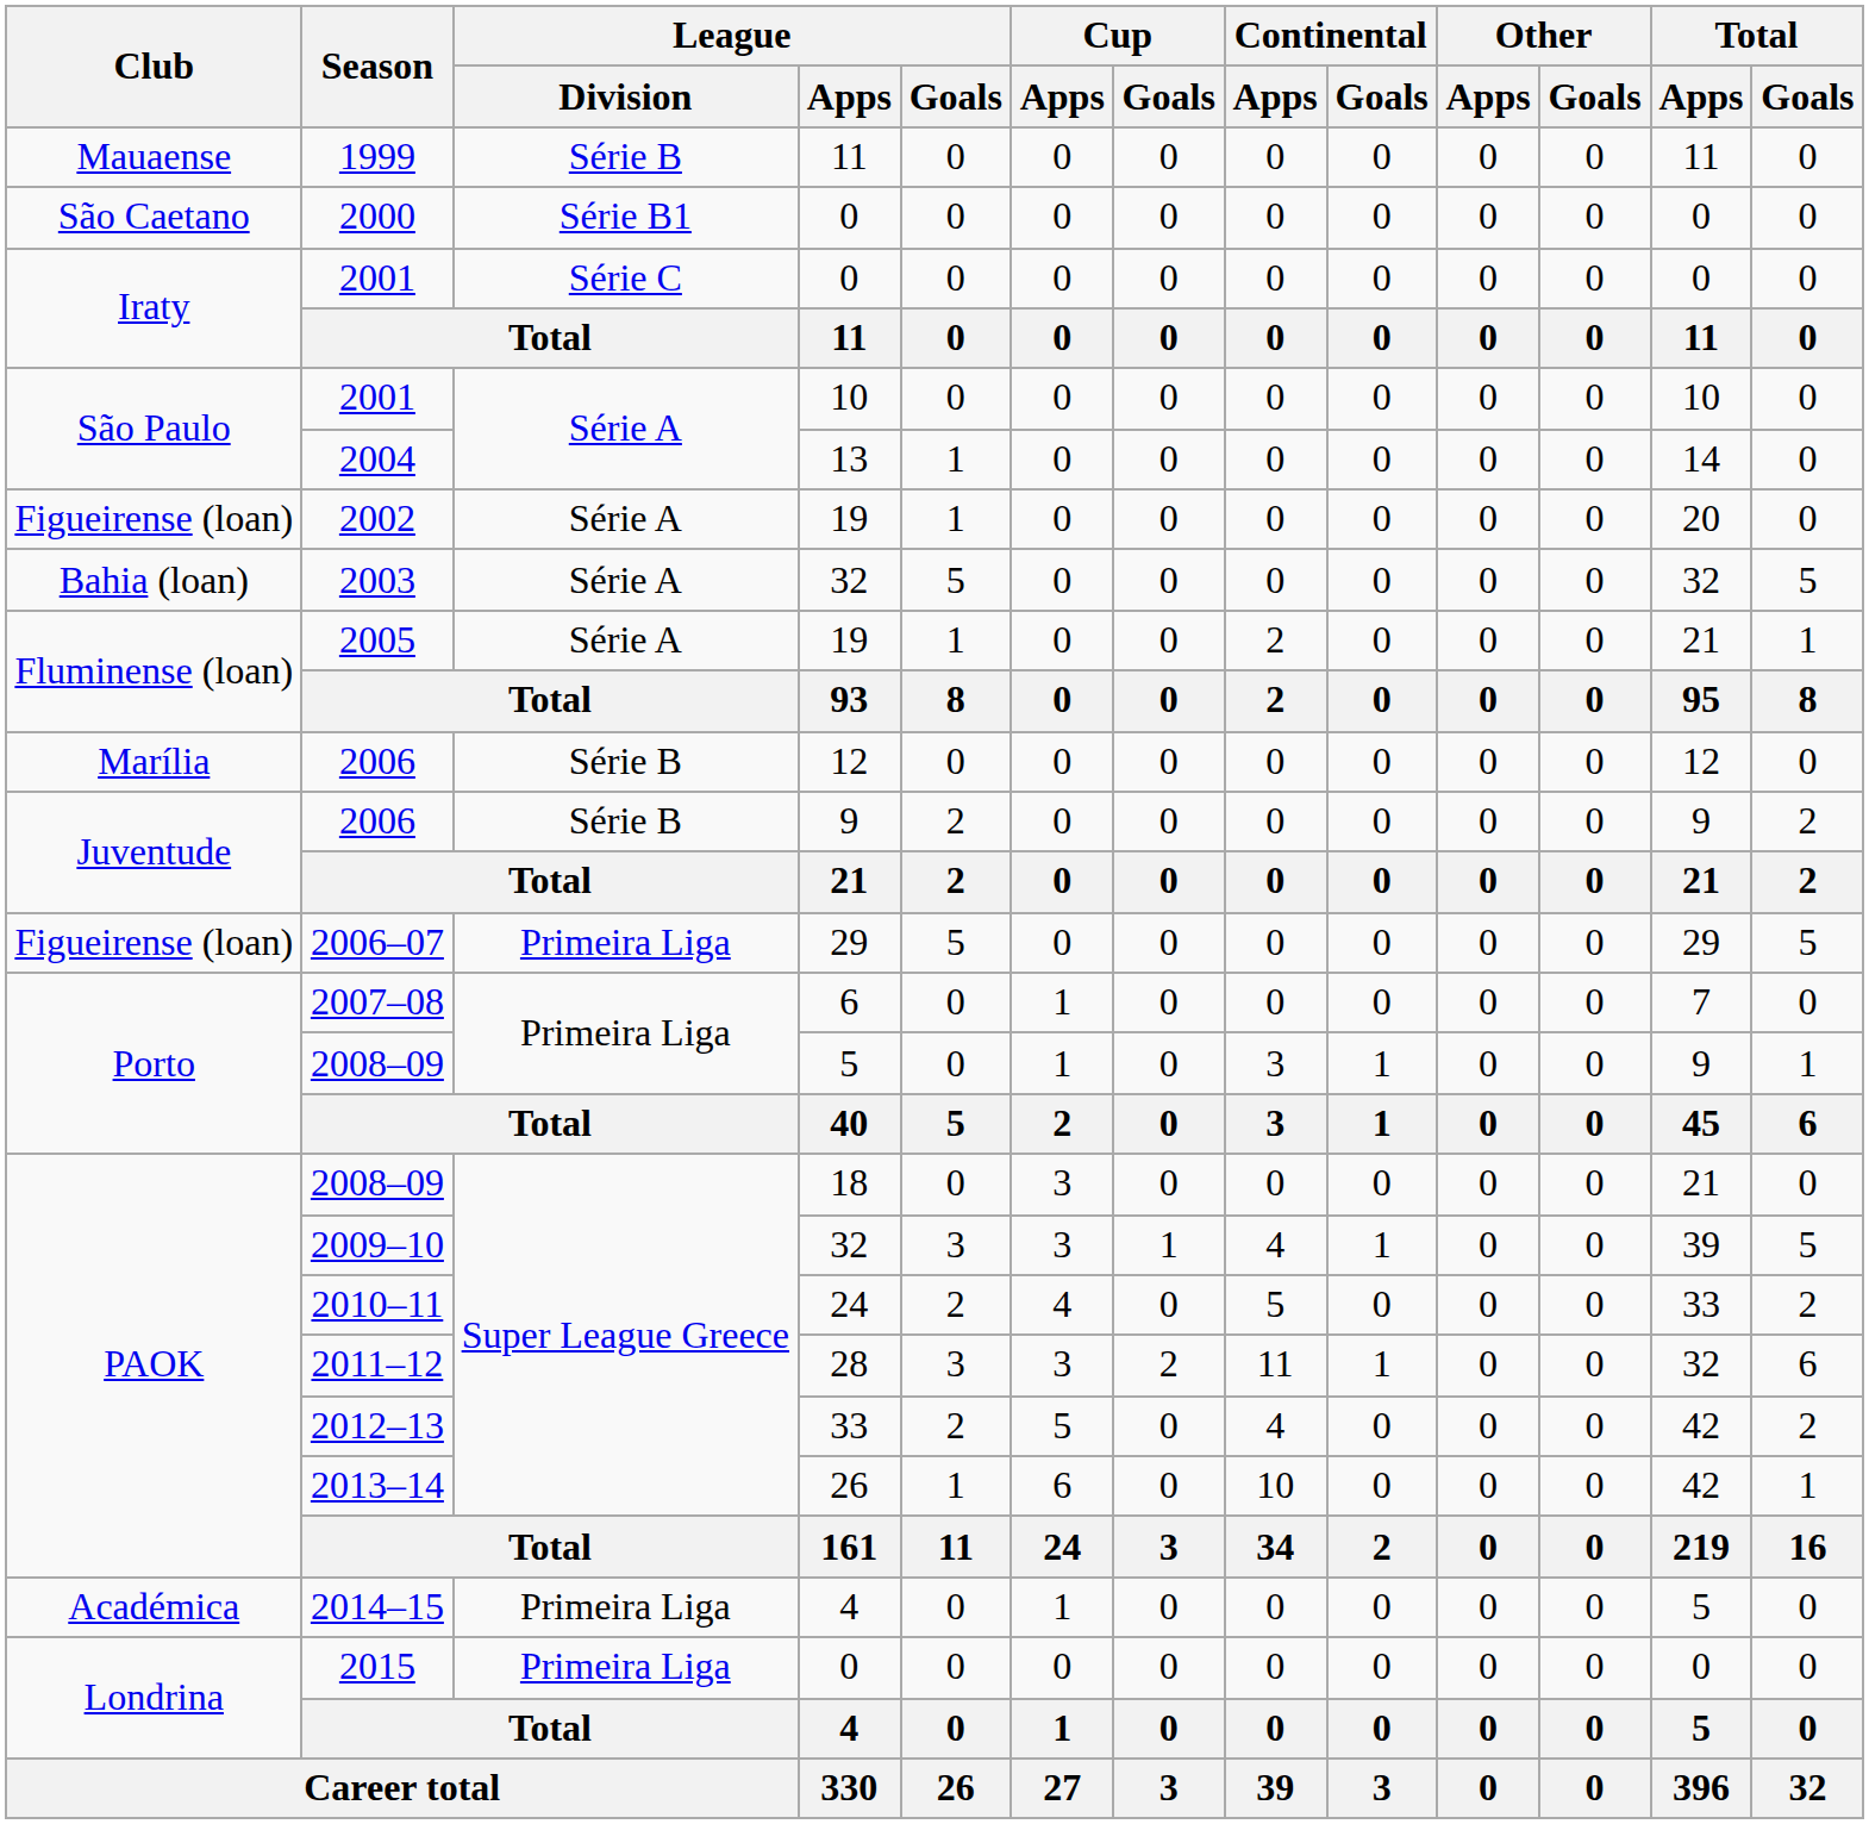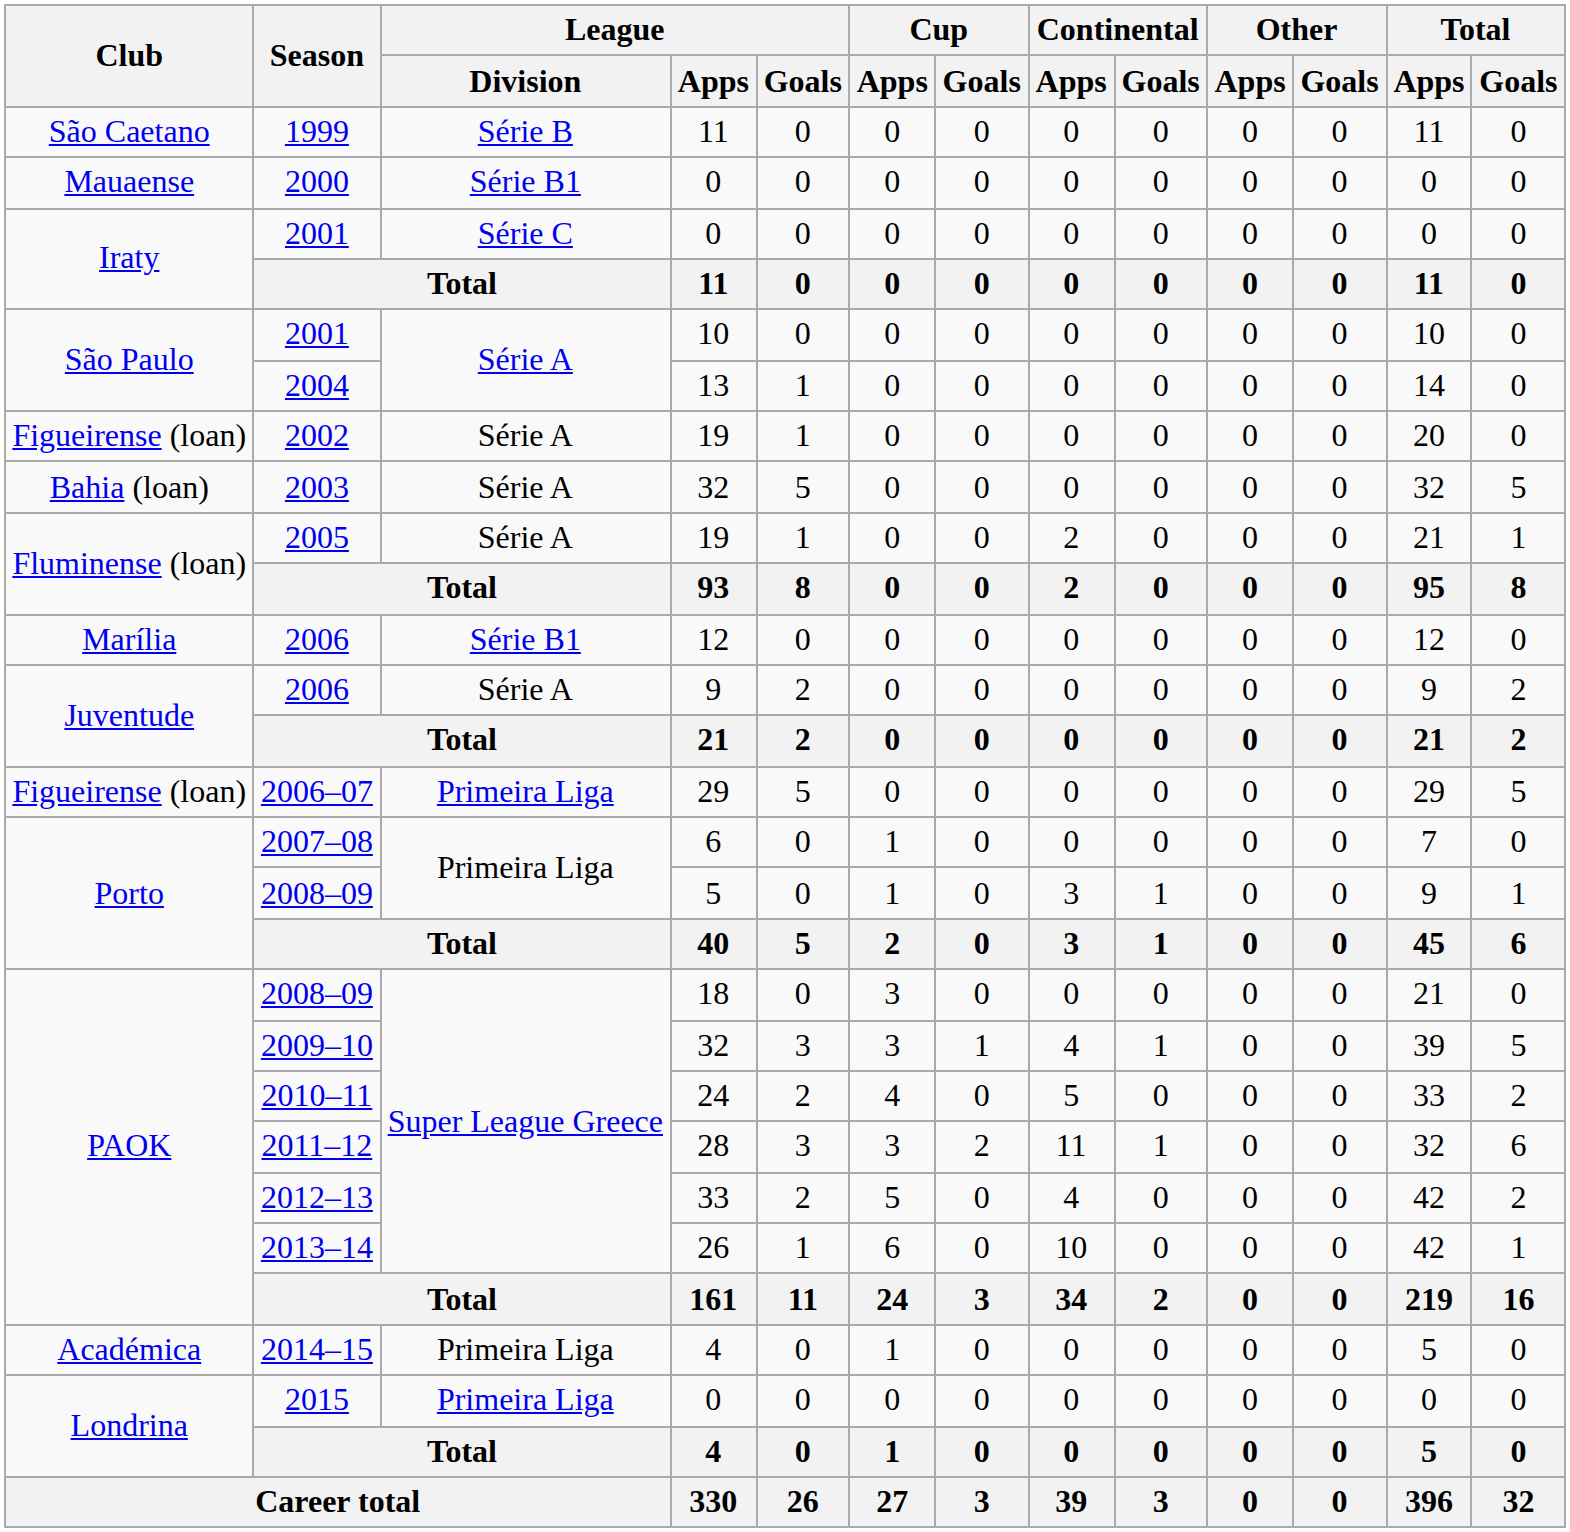 <table class="wikitable" style="text-align:center">
 <tr>
 <th rowspan=2>Club</th>
 <th rowspan=2>Season</th>
 <th colspan=3>League</th>
 <th colspan=2>Cup</th>
 <th colspan=2>Continental</th>
 <th colspan=2>Other</th>
 <th colspan=2>Total</th>
 </tr>
 <tr>
 <th>Division</th>
 <th>Apps</th>
 <th>Goals</th>
 <th>Apps</th>
 <th>Goals</th>
 <th>Apps</th>
 <th>Goals</th>
 <th>Apps</th>
 <th>Goals</th>
 <th>Apps</th>
 <th>Goals</th>
 </tr>
 <tr>
-<td rowspan="1"><a href='#'>Mauaense</a></td>
+<td rowspan="1"><a href='#'>São Caetano</a></td>
 <td><a href='#'>1999</a></td>
 <td rowspan="1"><a href='#'>Série B</a></td>
 <td>11</td>
 <td>0</td>
 <td>0</td>
 <td>0</td>
 <td>0</td>
 <td>0</td>
 <td>0</td>
 <td>0</td>
 <td>11</td>
 <td>0</td>
 </tr>
 <tr>
-<td rowspan="1"><a href='#'>São Caetano</a></td>
+<td rowspan="1"><a href='#'>Mauaense</a></td>
 <td><a href='#'>2000</a></td>
 <td rowspan="1"><a href='#'>Série B1</a></td>
 <td>0</td>
 <td>0</td>
 <td>0</td>
 <td>0</td>
 <td>0</td>
 <td>0</td>
 <td>0</td>
 <td>0</td>
 <td>0</td>
 <td>0</td>
 </tr>
 <tr>
 <td rowspan="2"><a href='#'>Iraty</a></td>
 <td><a href='#'>2001</a></td>
 <td rowspan="1"><a href='#'>Série C</a></td>
 <td>0</td>
 <td>0</td>
 <td>0</td>
 <td>0</td>
 <td>0</td>
 <td>0</td>
 <td>0</td>
 <td>0</td>
 <td>0</td>
 <td>0</td>
 </tr>
 <tr>
 <th colspan="2">Total</th>
 <th>11</th>
 <th>0</th>
 <th>0</th>
 <th>0</th>
 <th>0</th>
 <th>0</th>
 <th>0</th>
 <th>0</th>
 <th>11</th>
 <th>0</th>
 </tr>
 <tr>
 <td rowspan="2"><a href='#'>São Paulo</a></td>
 <td><a href='#'>2001</a></td>
 <td rowspan="2"><a href='#'>Série A</a></td>
 <td>10</td>
 <td>0</td>
 <td>0</td>
 <td>0</td>
 <td>0</td>
 <td>0</td>
 <td>0</td>
 <td>0</td>
 <td>10</td>
 <td>0</td>
 </tr>
 <tr>
 <td><a href='#'>2004</a></td>
 <td>13</td>
 <td>1</td>
 <td>0</td>
 <td>0</td>
 <td>0</td>
 <td>0</td>
 <td>0</td>
 <td>0</td>
 <td>14</td>
 <td>0</td>
 </tr>
 <tr>
 <td rowspan="1"><a href='#'>Figueirense</a> (loan)</td>
 <td><a href='#'>2002</a></td>
 <td rowspan="1">Série A</td>
 <td>19</td>
 <td>1</td>
 <td>0</td>
 <td>0</td>
 <td>0</td>
 <td>0</td>
 <td>0</td>
 <td>0</td>
 <td>20</td>
 <td>0</td>
 </tr>
 <tr>
 <td rowspan="1"><a href='#'>Bahia</a> (loan)</td>
 <td><a href='#'>2003</a></td>
 <td rowspan="1">Série A</td>
 <td>32</td>
 <td>5</td>
 <td>0</td>
 <td>0</td>
 <td>0</td>
 <td>0</td>
 <td>0</td>
 <td>0</td>
 <td>32</td>
 <td>5</td>
 </tr>
 <tr>
 <td rowspan="2"><a href='#'>Fluminense</a> (loan)</td>
 <td><a href='#'>2005</a></td>
 <td rowspan="1">Série A</td>
 <td>19</td>
 <td>1</td>
 <td>0</td>
 <td>0</td>
 <td>2</td>
 <td>0</td>
 <td>0</td>
 <td>0</td>
 <td>21</td>
 <td>1</td>
 </tr>
 <tr>
 <th colspan="2">Total</th>
 <th>93</th>
 <th>8</th>
 <th>0</th>
 <th>0</th>
 <th>2</th>
 <th>0</th>
 <th>0</th>
 <th>0</th>
 <th>95</th>
 <th>8</th>
 </tr>
 <tr>
 <td rowspan="1"><a href='#'>Marília</a></td>
 <td><a href='#'>2006</a></td>
-<td rowspan="1">Série B</td>
+<td rowspan="1"><a href='#'>Série B1</a></td>
 <td>12</td>
 <td>0</td>
 <td>0</td>
 <td>0</td>
 <td>0</td>
 <td>0</td>
 <td>0</td>
 <td>0</td>
 <td>12</td>
 <td>0</td>
 </tr>
 <tr>
 <td rowspan="2"><a href='#'>Juventude</a></td>
 <td><a href='#'>2006</a></td>
-<td rowspan="1">Série B</td>
+<td rowspan="1">Série A</td>
 <td>9</td>
 <td>2</td>
 <td>0</td>
 <td>0</td>
 <td>0</td>
 <td>0</td>
 <td>0</td>
 <td>0</td>
 <td>9</td>
 <td>2</td>
 </tr>
 <tr>
 <th colspan="2">Total</th>
 <th>21</th>
 <th>2</th>
 <th>0</th>
 <th>0</th>
 <th>0</th>
 <th>0</th>
 <th>0</th>
 <th>0</th>
 <th>21</th>
 <th>2</th>
 </tr>
 <tr>
 <td rowspan="1"><a href='#'>Figueirense</a> (loan)</td>
 <td><a href='#'>2006–07</a></td>
 <td rowspan="1"><a href='#'>Primeira Liga</a></td>
 <td>29</td>
 <td>5</td>
 <td>0</td>
 <td>0</td>
 <td>0</td>
 <td>0</td>
 <td>0</td>
 <td>0</td>
 <td>29</td>
 <td>5</td>
 </tr>
 <tr>
 <td rowspan="3"><a href='#'>Porto</a></td>
 <td><a href='#'>2007–08</a></td>
 <td rowspan="2">Primeira Liga</td>
 <td>6</td>
 <td>0</td>
 <td>1</td>
 <td>0</td>
 <td>0</td>
 <td>0</td>
 <td>0</td>
 <td>0</td>
 <td>7</td>
 <td>0</td>
 </tr>
 <tr>
 <td><a href='#'>2008–09</a></td>
 <td>5</td>
 <td>0</td>
 <td>1</td>
 <td>0</td>
 <td>3</td>
 <td>1</td>
 <td>0</td>
 <td>0</td>
 <td>9</td>
 <td>1</td>
 </tr>
 <tr>
 <th colspan="2">Total</th>
 <th>40</th>
 <th>5</th>
 <th>2</th>
 <th>0</th>
 <th>3</th>
 <th>1</th>
 <th>0</th>
 <th>0</th>
 <th>45</th>
 <th>6</th>
 </tr>
 <tr>
 <td rowspan="7"><a href='#'>PAOK</a></td>
 <td><a href='#'>2008–09</a></td>
 <td rowspan="6"><a href='#'>Super League Greece</a></td>
 <td>18</td>
 <td>0</td>
 <td>3</td>
 <td>0</td>
 <td>0</td>
 <td>0</td>
 <td>0</td>
 <td>0</td>
 <td>21</td>
 <td>0</td>
 </tr>
 <tr>
 <td><a href='#'>2009–10</a></td>
 <td>32</td>
 <td>3</td>
 <td>3</td>
 <td>1</td>
 <td>4</td>
 <td>1</td>
 <td>0</td>
 <td>0</td>
 <td>39</td>
 <td>5</td>
 </tr>
 <tr>
 <td><a href='#'>2010–11</a></td>
 <td>24</td>
 <td>2</td>
 <td>4</td>
 <td>0</td>
 <td>5</td>
 <td>0</td>
 <td>0</td>
 <td>0</td>
 <td>33</td>
 <td>2</td>
 </tr>
 <tr>
 <td><a href='#'>2011–12</a></td>
 <td>28</td>
 <td>3</td>
 <td>3</td>
 <td>2</td>
 <td>11</td>
 <td>1</td>
 <td>0</td>
 <td>0</td>
 <td>32</td>
 <td>6</td>
 </tr>
 <tr>
 <td><a href='#'>2012–13</a></td>
 <td>33</td>
 <td>2</td>
 <td>5</td>
 <td>0</td>
 <td>4</td>
 <td>0</td>
 <td>0</td>
 <td>0</td>
 <td>42</td>
 <td>2</td>
 </tr>
 <tr>
 <td><a href='#'>2013–14</a></td>
 <td>26</td>
 <td>1</td>
 <td>6</td>
 <td>0</td>
 <td>10</td>
 <td>0</td>
 <td>0</td>
 <td>0</td>
 <td>42</td>
 <td>1</td>
 </tr>
 <tr>
 <th colspan="2">Total</th>
 <th>161</th>
 <th>11</th>
 <th>24</th>
 <th>3</th>
 <th>34</th>
 <th>2</th>
 <th>0</th>
 <th>0</th>
 <th>219</th>
 <th>16</th>
 </tr>
 <tr>
 <td rowspan="1"><a href='#'>Académica</a></td>
 <td><a href='#'>2014–15</a></td>
 <td rowspan="1">Primeira Liga</td>
 <td>4</td>
 <td>0</td>
 <td>1</td>
 <td>0</td>
 <td>0</td>
 <td>0</td>
 <td>0</td>
 <td>0</td>
 <td>5</td>
 <td>0</td>
 </tr>
 <tr>
 <td rowspan="2"><a href='#'>Londrina</a></td>
 <td><a href='#'>2015</a></td>
 <td rowspan="1"><a href='#'>Primeira Liga</a></td>
 <td>0</td>
 <td>0</td>
 <td>0</td>
 <td>0</td>
 <td>0</td>
 <td>0</td>
 <td>0</td>
 <td>0</td>
 <td>0</td>
 <td>0</td>
 </tr>
 <tr>
 <th colspan="2">Total</th>
 <th>4</th>
 <th>0</th>
 <th>1</th>
 <th>0</th>
 <th>0</th>
 <th>0</th>
 <th>0</th>
 <th>0</th>
 <th>5</th>
 <th>0</th>
 </tr>
 <tr>
 <th colspan="3">Career total</th>
 <th>330</th>
 <th>26</th>
 <th>27</th>
 <th>3</th>
 <th>39</th>
 <th>3</th>
 <th>0</th>
 <th>0</th>
 <th>396</th>
 <th>32</th>
 </tr>
 </table>
